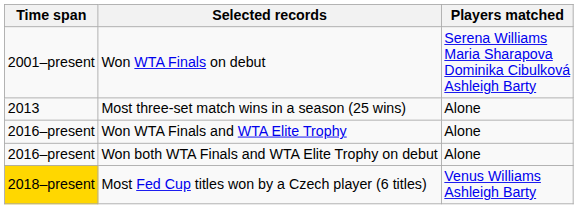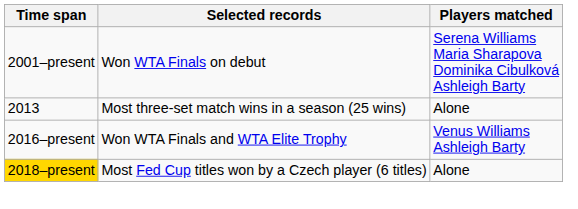 <table class="wikitable collapsible collapsed">
 <tr>
 <th>Time span</th>
 <th>Selected records</th>
 <th>Players matched</th>
 </tr>
 <tr>
 <td>2001–present</td>
 <td>Won <a href='#'>WTA Finals</a> on debut</td>
 <td><a href='#'>Serena Williams</a><br><a href='#'>Maria Sharapova</a><br><a href='#'>Dominika Cibulková</a><br><a href='#'>Ashleigh Barty</a></td>
 </tr>
 <tr>
 <td>2013</td>
 <td>Most three-set match wins in a season (25 wins)</td>
 <td>Alone</td>
 </tr>
 <tr>
 <td>2016–present</td>
 <td>Won WTA Finals and <a href='#'>WTA Elite Trophy</a></td>
-<td>Alone</td>
-</tr>
-<tr>
-<td>2016–present</td>
-<td>Won both WTA Finals and WTA Elite Trophy on debut</td>
-<td>Alone</td>
+<td><a href='#'>Venus Williams</a><br><a href='#'>Ashleigh Barty</a></td>
 </tr>
 <tr>
 <td style="background: gold;">2018–present</td>
 <td>Most <a href='#'>Fed Cup</a> titles won by a Czech player (6 titles)</td>
-<td><a href='#'>Venus Williams</a><br><a href='#'>Ashleigh Barty</a></td>
+<td>Alone</td>
 </tr>
 </table>
